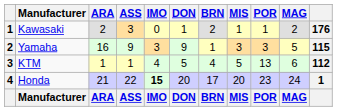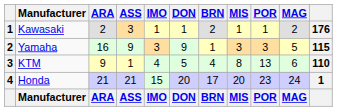 <table class="wikitable" style="font-size:85%; text-align:center;">
 <tr>
 <th></th>
 <th>Manufacturer</th>
 <th><a href='#'>ARA</a><br></th>
 <th><a href='#'>ASS</a><br></th>
 <th><a href='#'>IMO</a><br></th>
 <th><a href='#'>DON</a><br></th>
 <th><a href='#'>BRN</a><br></th>
 <th><a href='#'>MIS</a><br></th>
 <th><a href='#'>POR</a><br></th>
 <th><a href='#'>MAG</a><br></th>
 <th></th>
 </tr>
 <tr>
 <th>1</th>
 <td align=left> <a href='#'>Kawasaki</a></td>
 <td style="background:#DFDFDF;">2</td>
 <td style="background:#FFDF9F;">3</td>
-<td style="background:#FFFFBF;">0</td>
+<td style="background:#FFFFBF;">1</td>
 <td style="background:#FFFFBF;">1</td>
 <td style="background:#DFDFDF;">2</td>
 <td style="background:#FFFFBF;">1</td>
 <td style="background:#FFFFBF;">1</td>
 <td style="background:#DFDFDF;">2</td>
 <th>176</th>
 </tr>
 <tr>
 <th>2</th>
 <td align=left> <a href='#'>Yamaha</a></td>
 <td style="background:#DFFFDF;">16</td>
 <td style="background:#DFFFDF;">9</td>
 <td style="background:#FFDF9F;">3</td>
 <td style="background:#DFFFDF;">9</td>
 <td style="background:#FFFFBF;">1</td>
 <td style="background:#FFDF9F;">3</td>
 <td style="background:#FFDF9F;">3</td>
 <td style="background:#FFFFBF;">5</td>
 <th>115</th>
 </tr>
 <tr>
 <th>3</th>
 <td align=left> <a href='#'>KTM</a></td>
-<td style="background:#FFFFBF;">1</td>
+<td style="background:#FFFFBF;">9</td>
 <td style="background:#FFFFBF;">1</td>
 <td style="background:#DFFFDF;">4</td>
 <td style="background:#DFFFDF;">5</td>
 <td style="background:#DFFFDF;">4</td>
-<td style="background:#DFFFDF;">5</td>
+<td style="background:#DFFFDF;">8</td>
 <td style="background:#DFFFDF;">13</td>
 <td style="background:#DFFFDF;">6</td>
-<th>112</th>
+<th>110</th>
 </tr>
 <tr>
 <th>4</th>
 <td align=left> <a href='#'>Honda</a></td>
 <td style="background:#cfcfff;">21</td>
-<td style="background:#cfcfff;">22</td>
-<td style="background:#DFFFDF;"><strong>15</strong></td>
+<td style="background:#cfcfff;">21</td>
+<td style="background:#DFFFDF;">15</td>
 <td style="background:#cfcfff;">20</td>
 <td style="background:#cfcfff;">17</td>
 <td style="background:#cfcfff;">20</td>
 <td style="background:#cfcfff;">23</td>
 <td style="background:#cfcfff;">24</td>
 <th>1</th>
 </tr>
 <tr>
 <th></th>
 <th>Manufacturer</th>
 <th><a href='#'>ARA</a><br></th>
 <th><a href='#'>ASS</a><br></th>
 <th><a href='#'>IMO</a><br></th>
 <th><a href='#'>DON</a><br></th>
 <th><a href='#'>BRN</a><br></th>
 <th><a href='#'>MIS</a><br></th>
 <th><a href='#'>POR</a><br></th>
 <th><a href='#'>MAG</a><br></th>
 <th></th>
 </tr>
 </table>
